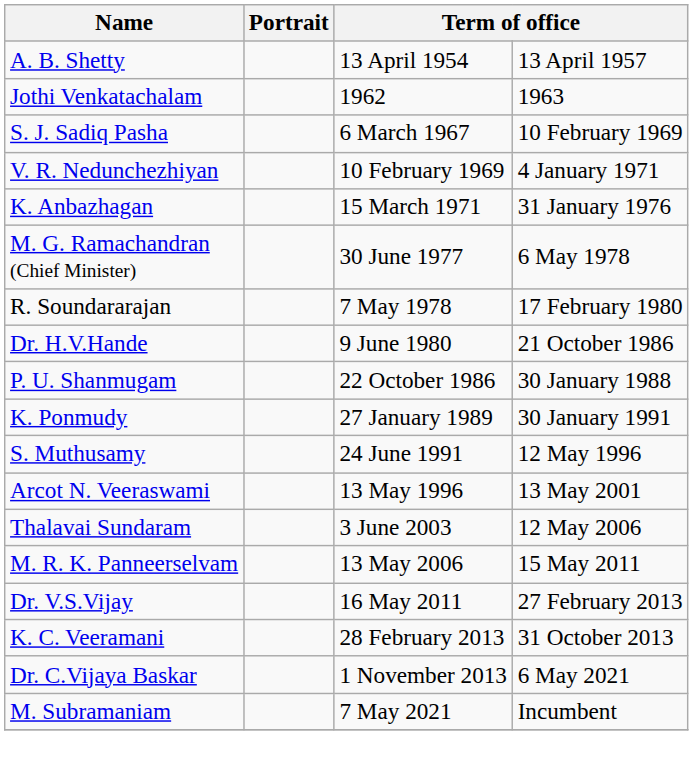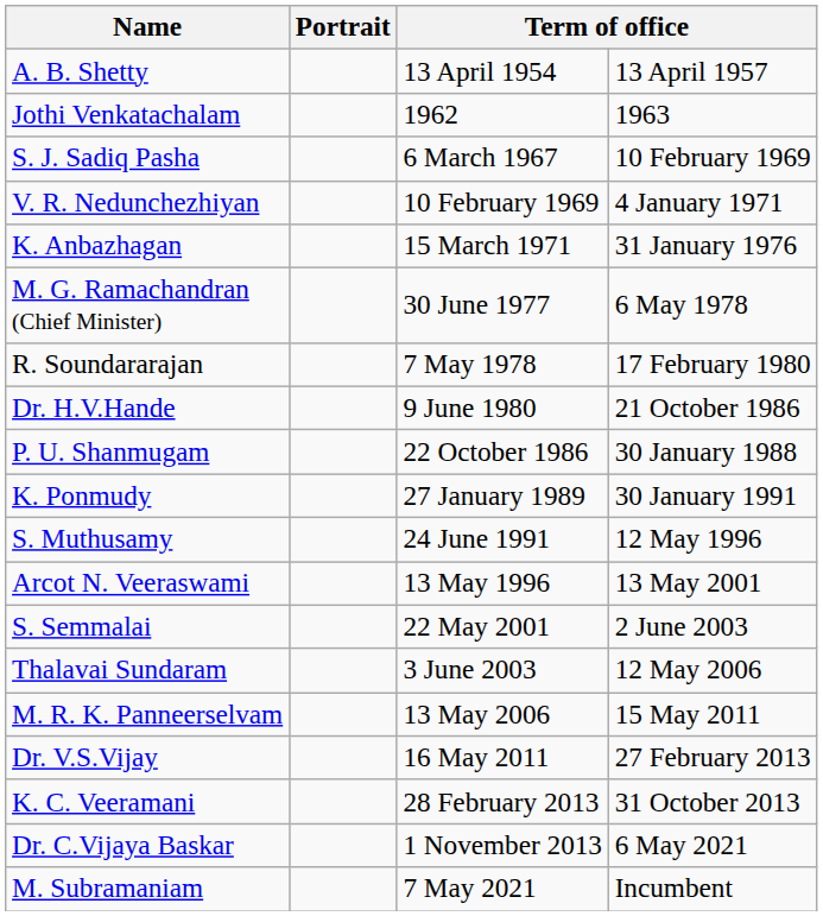 <table class="wikitable sortable">
 <tr style="text-align:center; background:#f0f0f0;">
 <th>Name</th>
 <th>Portrait</th>
 <th colspan="2">Term of office</th>
 </tr>
 <tr>
 <td><a href='#'>A. B. Shetty</a></td>
 <td></td>
 <td>13 April 1954</td>
 <td>13 April 1957</td>
 </tr>
 <tr>
 <td><a href='#'>Jothi Venkatachalam</a></td>
 <td></td>
 <td>1962</td>
 <td>1963</td>
 </tr>
 <tr>
 <td><a href='#'>S. J. Sadiq Pasha</a></td>
 <td></td>
 <td>6 March 1967</td>
 <td>10 February 1969</td>
 </tr>
 <tr>
 <td><a href='#'>V. R. Nedunchezhiyan</a></td>
 <td></td>
 <td>10 February 1969</td>
 <td>4 January 1971</td>
 </tr>
 <tr>
 <td><a href='#'>K. Anbazhagan</a></td>
 <td></td>
 <td>15 March 1971</td>
 <td>31 January 1976</td>
 </tr>
 <tr>
 <td><a href='#'>M. G. Ramachandran</a><br><small>(Chief Minister)</small></td>
 <td></td>
 <td>30 June 1977</td>
 <td>6 May 1978</td>
 </tr>
 <tr>
 <td>R. Soundararajan</td>
 <td></td>
 <td>7 May 1978</td>
 <td>17 February 1980</td>
 </tr>
 <tr>
 <td><a href='#'>Dr. H.V.Hande</a></td>
 <td></td>
 <td>9 June 1980</td>
 <td>21 October 1986</td>
 </tr>
 <tr>
 <td><a href='#'>P. U. Shanmugam</a></td>
 <td></td>
 <td>22 October 1986</td>
 <td>30 January 1988</td>
 </tr>
 <tr>
 <td><a href='#'>K. Ponmudy</a></td>
 <td></td>
 <td>27 January 1989</td>
 <td>30 January 1991</td>
 </tr>
 <tr>
 <td><a href='#'>S. Muthusamy</a></td>
 <td></td>
 <td>24 June 1991</td>
 <td>12 May 1996</td>
 </tr>
 <tr>
 <td><a href='#'>Arcot N. Veeraswami</a></td>
 <td></td>
 <td>13 May 1996</td>
 <td>13 May 2001</td>
 </tr>
 <tr>
+<td><a href='#'>S. Semmalai</a></td>
+<td></td>
+<td>22 May 2001</td>
+<td>2 June 2003</td>
+</tr>
+<tr>
 <td><a href='#'>Thalavai Sundaram</a></td>
 <td></td>
 <td>3 June 2003</td>
 <td>12 May 2006</td>
 </tr>
 <tr>
 <td><a href='#'>M. R. K. Panneerselvam</a></td>
 <td></td>
 <td>13 May 2006</td>
 <td>15 May 2011</td>
 </tr>
 <tr>
 <td><a href='#'>Dr. V.S.Vijay</a></td>
 <td></td>
 <td>16 May 2011</td>
 <td>27 February 2013</td>
 </tr>
 <tr>
 <td><a href='#'>K. C. Veeramani</a></td>
 <td></td>
 <td>28 February 2013</td>
 <td>31 October 2013</td>
 </tr>
 <tr>
 <td><a href='#'>Dr. C.Vijaya Baskar</a></td>
 <td></td>
 <td>1 November 2013</td>
 <td>6 May 2021</td>
 </tr>
 <tr>
 <td><a href='#'>M. Subramaniam</a></td>
 <td></td>
 <td>7 May 2021</td>
 <td>Incumbent</td>
 </tr>
 <tr>
 </tr>
 </table>
